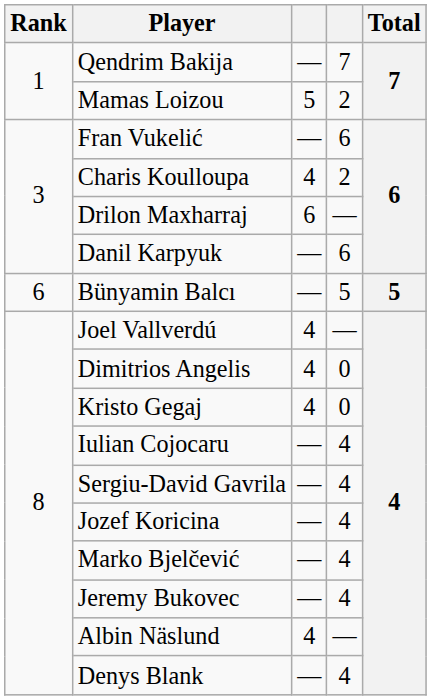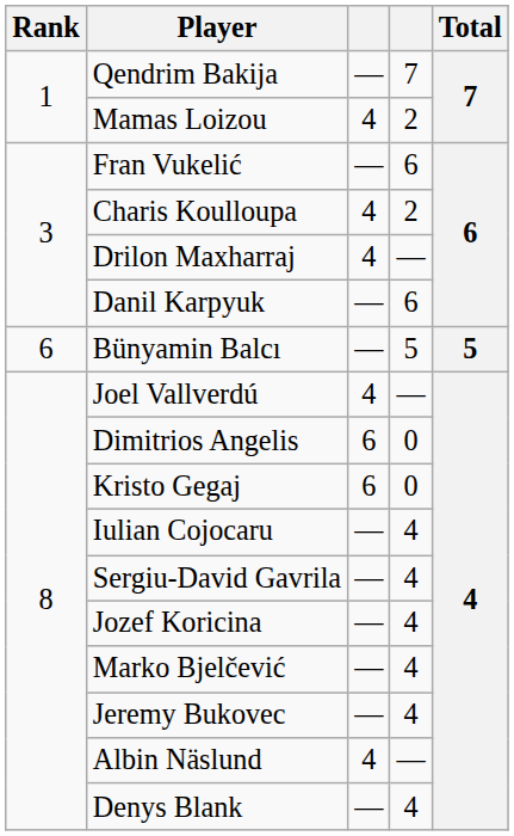 <table class="wikitable" style="text-align:center">
 <tr>
 <th>Rank</th>
 <th>Player</th>
 <th></th>
 <th></th>
 <th>Total</th>
 </tr>
 <tr>
 <td rowspan=2>1</td>
 <td align=left> Qendrim Bakija</td>
 <td>—</td>
 <td>7</td>
 <th rowspan=2>7</th>
 </tr>
 <tr>
 <td align=left> Mamas Loizou</td>
-<td>5</td>
+<td>4</td>
 <td>2</td>
 </tr>
 <tr>
 <td rowspan=4>3</td>
 <td align=left> Fran Vukelić</td>
 <td>—</td>
 <td>6</td>
 <th rowspan=4>6</th>
 </tr>
 <tr>
 <td align=left> Charis Koulloupa</td>
 <td>4</td>
 <td>2</td>
 </tr>
 <tr>
 <td align=left> Drilon Maxharraj</td>
-<td>6</td>
+<td>4</td>
 <td>—</td>
 </tr>
 <tr>
 <td align=left> Danil Karpyuk</td>
 <td>—</td>
 <td>6</td>
 </tr>
 <tr>
 <td>6</td>
 <td align=left> Bünyamin Balcı</td>
 <td>—</td>
 <td>5</td>
 <th>5</th>
 </tr>
 <tr>
 <td rowspan=10>8</td>
 <td align=left> Joel Vallverdú</td>
 <td>4</td>
 <td>—</td>
 <th rowspan=10>4</th>
 </tr>
 <tr>
 <td align=left> Dimitrios Angelis</td>
-<td>4</td>
+<td>6</td>
 <td>0</td>
 </tr>
 <tr>
 <td align=left> Kristo Gegaj</td>
-<td>4</td>
+<td>6</td>
 <td>0</td>
 </tr>
 <tr>
 <td align=left> Iulian Cojocaru</td>
 <td>—</td>
 <td>4</td>
 </tr>
 <tr>
 <td align=left> Sergiu-David Gavrila</td>
 <td>—</td>
 <td>4</td>
 </tr>
 <tr>
 <td align=left> Jozef Koricina</td>
 <td>—</td>
 <td>4</td>
 </tr>
 <tr>
 <td align=left> Marko Bjelčević</td>
 <td>—</td>
 <td>4</td>
 </tr>
 <tr>
 <td align=left> Jeremy Bukovec</td>
 <td>—</td>
 <td>4</td>
 </tr>
 <tr>
 <td align=left> Albin Näslund</td>
 <td>4</td>
 <td>—</td>
 </tr>
 <tr>
 <td align=left> Denys Blank</td>
 <td>—</td>
 <td>4</td>
 </tr>
 </table>
